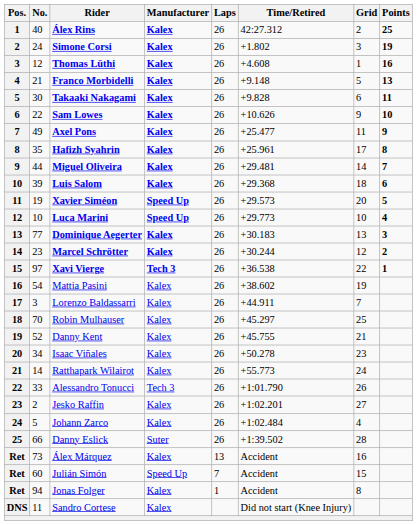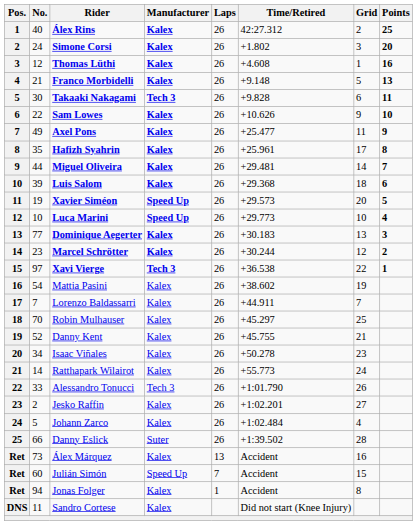 <table class="wikitable" style="font-size: 95%;">
 <tr>
 <th>Pos.</th>
 <th>No.</th>
 <th>Rider</th>
 <th>Manufacturer</th>
 <th>Laps</th>
 <th>Time/Retired</th>
 <th>Grid</th>
 <th>Points</th>
 </tr>
 <tr>
 <th>1</th>
 <td>40</td>
 <td> <strong><a href='#'>Álex Rins</a></strong></td>
 <td><strong><a href='#'>Kalex</a></strong></td>
 <td>26</td>
 <td>42:27.312</td>
 <td>2</td>
 <td><strong>25</strong></td>
 </tr>
 <tr>
 <th>2</th>
 <td>24</td>
 <td> <strong><a href='#'>Simone Corsi</a></strong></td>
 <td><strong><a href='#'>Kalex</a></strong></td>
 <td>26</td>
 <td>+1.802</td>
 <td>3</td>
-<td><strong>19</strong></td>
+<td><strong>20</strong></td>
 </tr>
 <tr>
 <th>3</th>
 <td>12</td>
 <td> <strong><a href='#'>Thomas Lüthi</a></strong></td>
 <td><strong><a href='#'>Kalex</a></strong></td>
 <td>26</td>
 <td>+4.608</td>
 <td>1</td>
 <td><strong>16</strong></td>
 </tr>
 <tr>
 <th>4</th>
 <td>21</td>
 <td> <strong><a href='#'>Franco Morbidelli</a></strong></td>
 <td><strong><a href='#'>Kalex</a></strong></td>
 <td>26</td>
 <td>+9.148</td>
 <td>5</td>
 <td><strong>13</strong></td>
 </tr>
 <tr>
 <th>5</th>
 <td>30</td>
 <td> <strong><a href='#'>Takaaki Nakagami</a></strong></td>
-<td><strong><a href='#'>Kalex</a></strong></td>
+<td><strong><a href='#'>Tech 3</a></strong></td>
 <td>26</td>
 <td>+9.828</td>
 <td>6</td>
 <td><strong>11</strong></td>
 </tr>
 <tr>
 <th>6</th>
 <td>22</td>
 <td> <strong><a href='#'>Sam Lowes</a></strong></td>
 <td><strong><a href='#'>Kalex</a></strong></td>
 <td>26</td>
 <td>+10.626</td>
 <td>9</td>
 <td><strong>10</strong></td>
 </tr>
 <tr>
 <th>7</th>
 <td>49</td>
 <td> <strong><a href='#'>Axel Pons</a></strong></td>
 <td><strong><a href='#'>Kalex</a></strong></td>
 <td>26</td>
 <td>+25.477</td>
 <td>11</td>
 <td><strong>9</strong></td>
 </tr>
 <tr>
 <th>8</th>
 <td>35</td>
 <td> <strong><a href='#'>Hafizh Syahrin</a></strong></td>
 <td><strong><a href='#'>Kalex</a></strong></td>
 <td>26</td>
 <td>+25.961</td>
 <td>17</td>
 <td><strong>8</strong></td>
 </tr>
 <tr>
 <th>9</th>
 <td>44</td>
 <td> <strong><a href='#'>Miguel Oliveira</a></strong></td>
 <td><strong><a href='#'>Kalex</a></strong></td>
 <td>26</td>
 <td>+29.481</td>
 <td>14</td>
 <td><strong>7</strong></td>
 </tr>
 <tr>
 <th>10</th>
 <td>39</td>
 <td> <strong><a href='#'>Luis Salom</a></strong></td>
 <td><strong><a href='#'>Kalex</a></strong></td>
 <td>26</td>
 <td>+29.368</td>
 <td>18</td>
 <td><strong>6</strong></td>
 </tr>
 <tr>
 <th>11</th>
 <td>19</td>
 <td> <strong><a href='#'>Xavier Siméon</a></strong></td>
 <td><strong><a href='#'>Speed Up</a></strong></td>
 <td>26</td>
 <td>+29.573</td>
 <td>20</td>
 <td><strong>5</strong></td>
 </tr>
 <tr>
 <th>12</th>
 <td>10</td>
 <td> <strong><a href='#'>Luca Marini</a></strong></td>
 <td><strong><a href='#'>Speed Up</a></strong></td>
 <td>26</td>
 <td>+29.773</td>
 <td>10</td>
 <td><strong>4</strong></td>
 </tr>
 <tr>
 <th>13</th>
 <td>77</td>
 <td> <strong><a href='#'>Dominique Aegerter</a></strong></td>
 <td><strong><a href='#'>Kalex</a></strong></td>
 <td>26</td>
 <td>+30.183</td>
 <td>13</td>
 <td><strong>3</strong></td>
 </tr>
 <tr>
 <th>14</th>
 <td>23</td>
 <td> <strong><a href='#'>Marcel Schrötter</a></strong></td>
 <td><strong><a href='#'>Kalex</a></strong></td>
 <td>26</td>
 <td>+30.244</td>
 <td>12</td>
 <td><strong>2</strong></td>
 </tr>
 <tr>
 <th>15</th>
 <td>97</td>
 <td> <strong><a href='#'>Xavi Vierge</a></strong></td>
 <td><strong><a href='#'>Tech 3</a></strong></td>
 <td>26</td>
 <td>+36.538</td>
 <td>22</td>
 <td><strong>1</strong></td>
 </tr>
 <tr>
 <th>16</th>
 <td>54</td>
 <td> <a href='#'>Mattia Pasini</a></td>
 <td><a href='#'>Kalex</a></td>
 <td>26</td>
 <td>+38.602</td>
 <td>19</td>
 <td></td>
 </tr>
 <tr>
 <th>17</th>
-<td>3</td>
+<td>7</td>
 <td> <a href='#'>Lorenzo Baldassarri</a></td>
 <td><a href='#'>Kalex</a></td>
 <td>26</td>
 <td>+44.911</td>
 <td>7</td>
 <td></td>
 </tr>
 <tr>
 <th>18</th>
 <td>70</td>
 <td> <a href='#'>Robin Mulhauser</a></td>
 <td><a href='#'>Kalex</a></td>
 <td>26</td>
 <td>+45.297</td>
 <td>25</td>
 <td></td>
 </tr>
 <tr>
 <th>19</th>
 <td>52</td>
 <td> <a href='#'>Danny Kent</a></td>
 <td><a href='#'>Kalex</a></td>
 <td>26</td>
 <td>+45.755</td>
 <td>21</td>
 <td></td>
 </tr>
 <tr>
 <th>20</th>
 <td>34</td>
 <td> <a href='#'>Isaac Viñales</a></td>
 <td><a href='#'>Kalex</a></td>
 <td>26</td>
 <td>+50.278</td>
 <td>23</td>
 <td></td>
 </tr>
 <tr>
 <th>21</th>
 <td>14</td>
 <td> <a href='#'>Ratthapark Wilairot</a></td>
 <td><a href='#'>Kalex</a></td>
 <td>26</td>
 <td>+55.773</td>
 <td>24</td>
 <td></td>
 </tr>
 <tr>
 <th>22</th>
 <td>33</td>
 <td> <a href='#'>Alessandro Tonucci</a></td>
 <td><a href='#'>Tech 3</a></td>
 <td>26</td>
 <td>+1:01.790</td>
 <td>26</td>
 <td></td>
 </tr>
 <tr>
 <th>23</th>
 <td>2</td>
 <td> <a href='#'>Jesko Raffin</a></td>
 <td><a href='#'>Kalex</a></td>
 <td>26</td>
 <td>+1:02.201</td>
 <td>27</td>
 <td></td>
 </tr>
 <tr>
 <th>24</th>
 <td>5</td>
 <td> <a href='#'>Johann Zarco</a></td>
 <td><a href='#'>Kalex</a></td>
 <td>26</td>
 <td>+1:02.484</td>
 <td>4</td>
 <td></td>
 </tr>
 <tr>
 <th>25</th>
 <td>66</td>
 <td> <a href='#'>Danny Eslick</a></td>
 <td><a href='#'>Suter</a></td>
 <td>26</td>
 <td>+1:39.502</td>
 <td>28</td>
 <td></td>
 </tr>
 <tr>
 <th>Ret</th>
 <td>73</td>
 <td> <a href='#'>Álex Márquez</a></td>
 <td><a href='#'>Kalex</a></td>
 <td>13</td>
 <td>Accident</td>
 <td>16</td>
 <td></td>
 </tr>
 <tr>
 <th>Ret</th>
 <td>60</td>
 <td> <a href='#'>Julián Simón</a></td>
 <td><a href='#'>Speed Up</a></td>
 <td>7</td>
 <td>Accident</td>
 <td>15</td>
 <td></td>
 </tr>
 <tr>
 <th>Ret</th>
 <td>94</td>
 <td> <a href='#'>Jonas Folger</a></td>
 <td><a href='#'>Kalex</a></td>
 <td>1</td>
 <td>Accident</td>
 <td>8</td>
 <td></td>
 </tr>
 <tr>
 <th>DNS</th>
 <td>11</td>
 <td> <a href='#'>Sandro Cortese</a></td>
 <td><a href='#'>Kalex</a></td>
 <td></td>
 <td>Did not start (Knee Injury)</td>
 <td></td>
 <td></td>
 </tr>
 <tr>
 <th colspan=8></th>
 </tr>
 </table>
